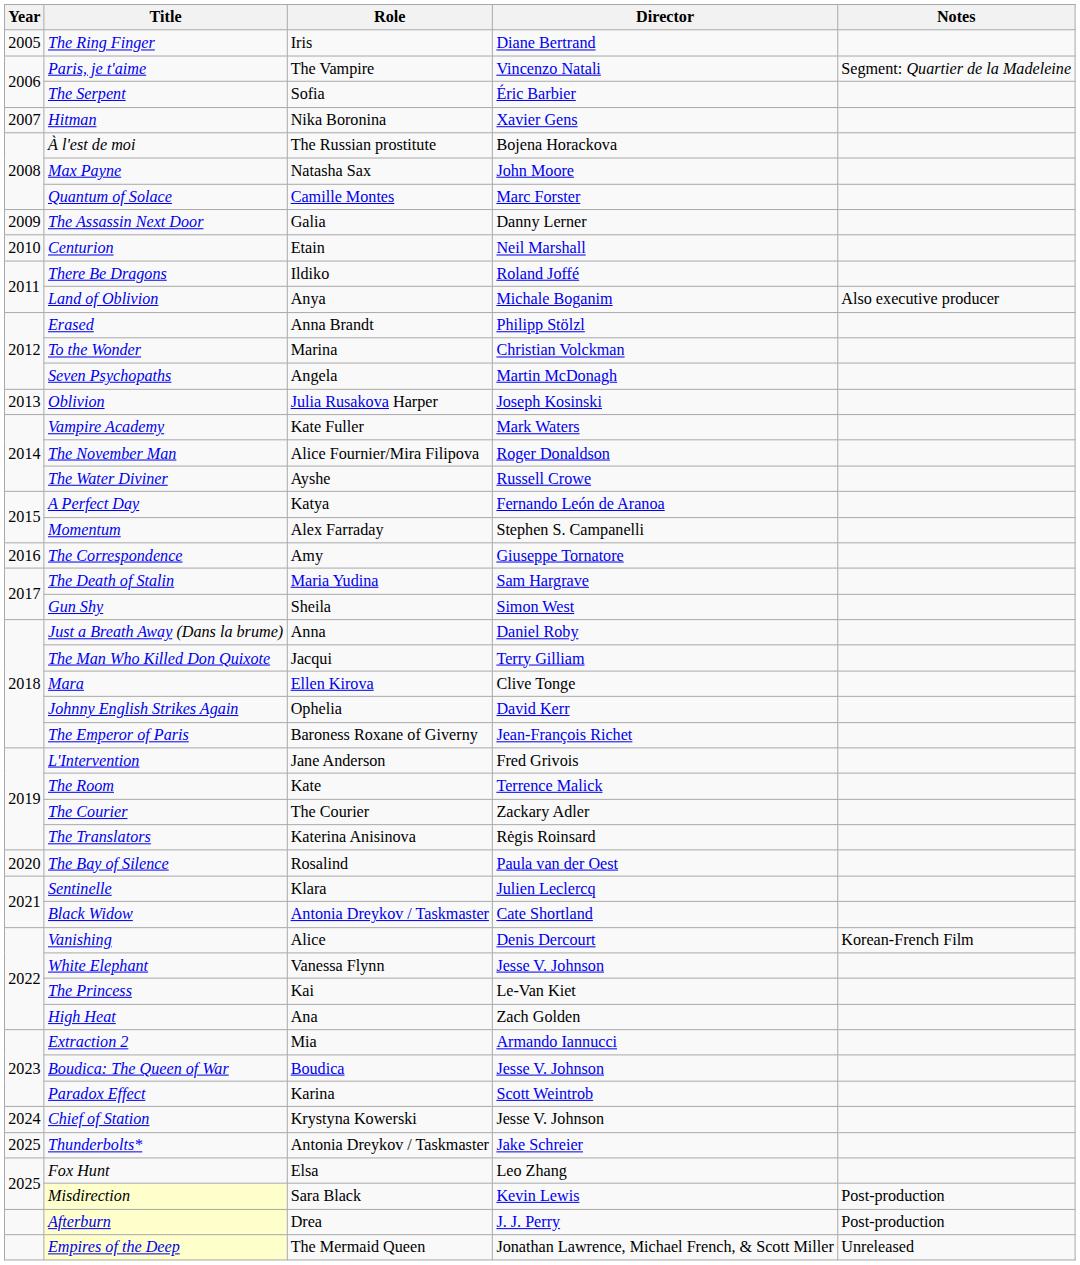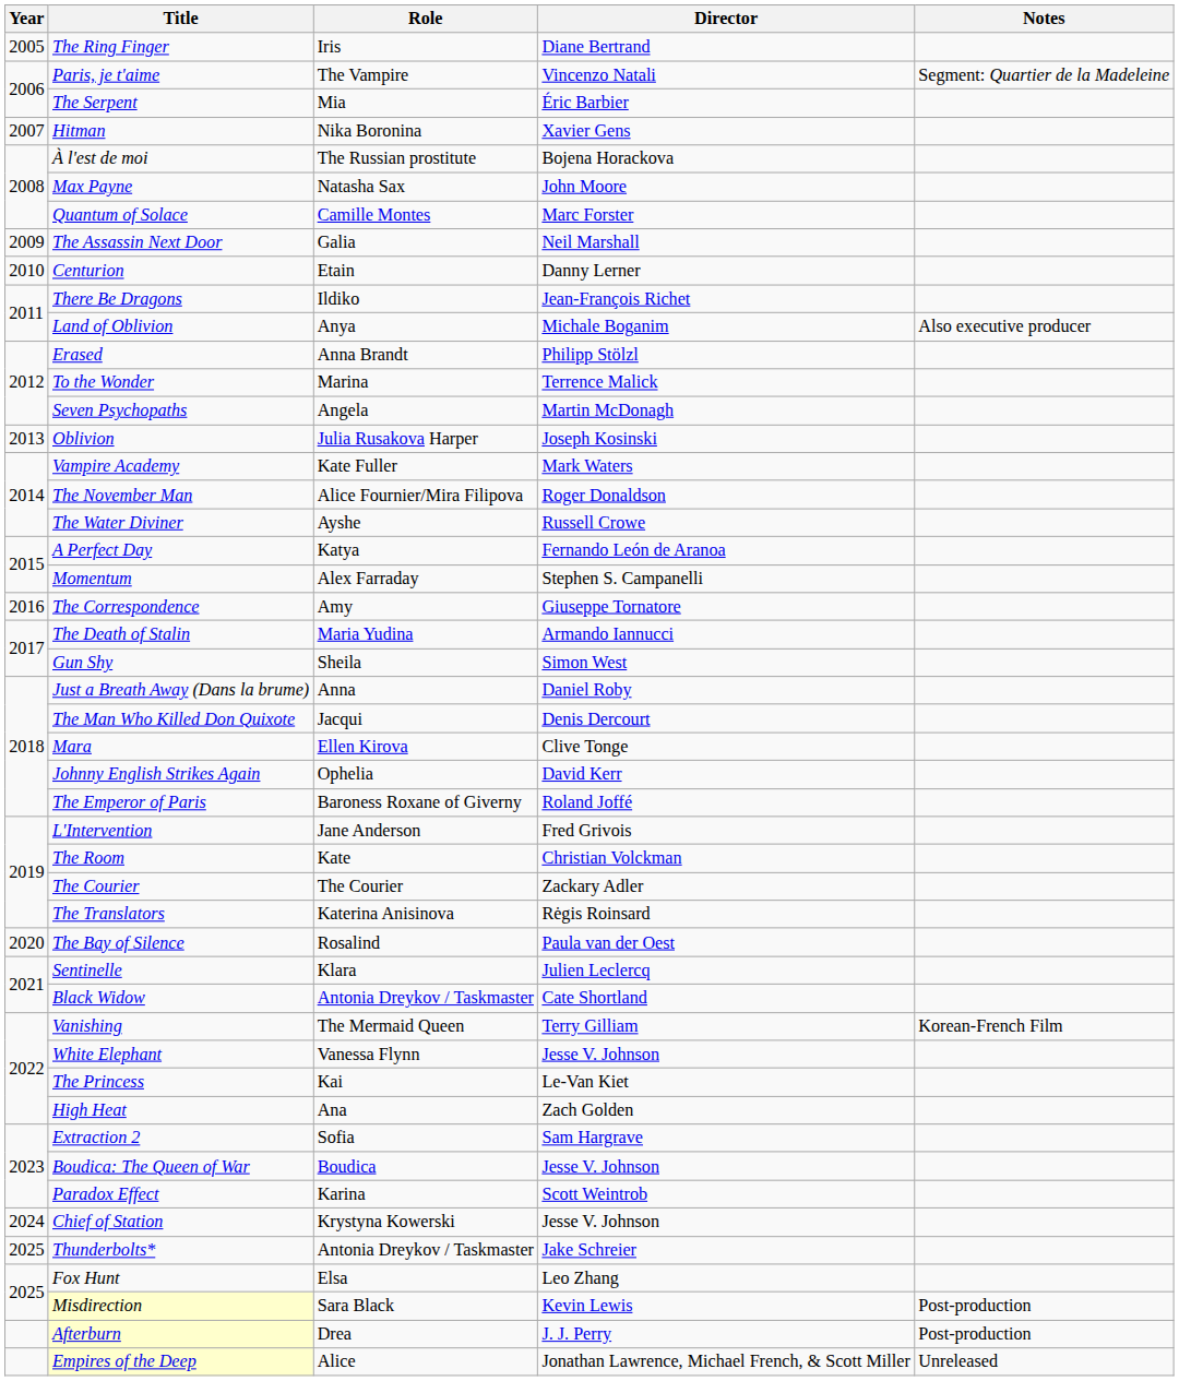 <table class="wikitable sortable">
 <tr>
 <th scope="col">Year</th>
 <th scope="col">Title</th>
 <th scope="col">Role</th>
 <th scope="col">Director</th>
 <th scope="col" class="unsortable">Notes</th>
 </tr>
 <tr>
 <td>2005</td>
 <td><em><a href='#'>The Ring Finger</a></em></td>
 <td>Iris</td>
 <td><a href='#'>Diane Bertrand</a></td>
 <td></td>
 </tr>
 <tr>
 <td rowspan="2">2006</td>
 <td><em><a href='#'>Paris, je t'aime</a></em></td>
 <td>The Vampire</td>
 <td><a href='#'>Vincenzo Natali</a></td>
 <td>Segment: <em>Quartier de la Madeleine</em></td>
 </tr>
 <tr>
 <td><em><a href='#'>The Serpent</a></em></td>
-<td>Sofia</td>
+<td>Mia</td>
 <td><a href='#'>Éric Barbier</a></td>
 <td></td>
 </tr>
 <tr>
 <td>2007</td>
 <td><em><a href='#'>Hitman</a></em></td>
 <td>Nika Boronina</td>
 <td><a href='#'>Xavier Gens</a></td>
 <td></td>
 </tr>
 <tr>
 <td rowspan="3">2008</td>
 <td><em>À l'est de moi</em></td>
 <td>The Russian prostitute</td>
 <td>Bojena Horackova</td>
 <td></td>
 </tr>
 <tr>
 <td><em><a href='#'>Max Payne</a></em></td>
 <td>Natasha Sax</td>
 <td><a href='#'>John Moore</a></td>
 <td></td>
 </tr>
 <tr>
 <td><em><a href='#'>Quantum of Solace</a></em></td>
 <td><a href='#'>Camille Montes</a></td>
 <td><a href='#'>Marc Forster</a></td>
 <td></td>
 </tr>
 <tr>
 <td>2009</td>
 <td><em><a href='#'>The Assassin Next Door</a></em></td>
 <td>Galia</td>
-<td>Danny Lerner</td>
+<td><a href='#'>Neil Marshall</a></td>
 <td></td>
 </tr>
 <tr>
 <td>2010</td>
 <td><em><a href='#'>Centurion</a></em></td>
 <td>Etain</td>
-<td><a href='#'>Neil Marshall</a></td>
+<td>Danny Lerner</td>
 <td></td>
 </tr>
 <tr>
 <td rowspan="2">2011</td>
 <td><em><a href='#'>There Be Dragons</a></em></td>
 <td>Ildiko</td>
-<td><a href='#'>Roland Joffé</a></td>
+<td><a href='#'>Jean-François Richet</a></td>
 <td></td>
 </tr>
 <tr>
 <td><em><a href='#'>Land of Oblivion</a></em></td>
 <td>Anya</td>
 <td><a href='#'>Michale Boganim</a></td>
 <td>Also executive producer</td>
 </tr>
 <tr>
 <td rowspan="3">2012</td>
 <td><em><a href='#'>Erased</a></em></td>
 <td>Anna Brandt</td>
 <td><a href='#'>Philipp Stölzl</a></td>
 <td></td>
 </tr>
 <tr>
 <td><em><a href='#'>To the Wonder</a></em></td>
 <td>Marina</td>
-<td><a href='#'>Christian Volckman</a></td>
+<td><a href='#'>Terrence Malick</a></td>
 <td></td>
 </tr>
 <tr>
 <td><em><a href='#'>Seven Psychopaths</a></em></td>
 <td>Angela</td>
 <td><a href='#'>Martin McDonagh</a></td>
 <td></td>
 </tr>
 <tr>
 <td>2013</td>
 <td><em><a href='#'>Oblivion</a></em></td>
 <td><a href='#'>Julia Rusakova</a> Harper</td>
 <td><a href='#'>Joseph Kosinski</a></td>
 <td></td>
 </tr>
 <tr>
 <td rowspan="3">2014</td>
 <td><em><a href='#'>Vampire Academy</a></em></td>
 <td>Kate Fuller</td>
 <td><a href='#'>Mark Waters</a></td>
 <td></td>
 </tr>
 <tr>
 <td><em><a href='#'>The November Man</a></em></td>
 <td>Alice Fournier/Mira Filipova</td>
 <td><a href='#'>Roger Donaldson</a></td>
 <td></td>
 </tr>
 <tr>
 <td><em><a href='#'>The Water Diviner</a></em></td>
 <td>Ayshe</td>
 <td><a href='#'>Russell Crowe</a></td>
 <td></td>
 </tr>
 <tr>
 <td rowspan="2">2015</td>
 <td><em><a href='#'>A Perfect Day</a></em></td>
 <td>Katya</td>
 <td><a href='#'>Fernando León de Aranoa</a></td>
 <td></td>
 </tr>
 <tr>
 <td><em><a href='#'>Momentum</a></em></td>
 <td>Alex Farraday</td>
 <td>Stephen S. Campanelli</td>
 <td></td>
 </tr>
 <tr>
 <td>2016</td>
 <td><em><a href='#'>The Correspondence</a></em></td>
 <td>Amy</td>
 <td><a href='#'>Giuseppe Tornatore</a></td>
 <td></td>
 </tr>
 <tr>
 <td rowspan="2">2017</td>
 <td><em><a href='#'>The Death of Stalin</a></em></td>
 <td><a href='#'>Maria Yudina</a></td>
-<td><a href='#'>Sam Hargrave</a></td>
+<td><a href='#'>Armando Iannucci</a></td>
 <td></td>
 </tr>
 <tr>
 <td><em><a href='#'>Gun Shy</a></em></td>
 <td>Sheila</td>
 <td><a href='#'>Simon West</a></td>
 <td></td>
 </tr>
 <tr>
 <td rowspan="5">2018</td>
 <td><em><a href='#'>Just a Breath Away</a> (Dans la brume)</em></td>
 <td>Anna</td>
 <td><a href='#'>Daniel Roby</a></td>
 <td></td>
 </tr>
 <tr>
 <td><em><a href='#'>The Man Who Killed Don Quixote</a></em></td>
 <td>Jacqui</td>
-<td><a href='#'>Terry Gilliam</a></td>
+<td><a href='#'>Denis Dercourt</a></td>
 <td></td>
 </tr>
 <tr>
 <td><em><a href='#'>Mara</a></em></td>
 <td><a href='#'>Ellen Kirova</a></td>
 <td>Clive Tonge</td>
 <td></td>
 </tr>
 <tr>
 <td><em><a href='#'>Johnny English Strikes Again</a></em></td>
 <td>Ophelia</td>
 <td><a href='#'>David Kerr</a></td>
 <td></td>
 </tr>
 <tr>
 <td><em><a href='#'>The Emperor of Paris</a></em></td>
 <td>Baroness Roxane of Giverny</td>
-<td><a href='#'>Jean-François Richet</a></td>
+<td><a href='#'>Roland Joffé</a></td>
 <td></td>
 </tr>
 <tr>
 <td rowspan="4">2019</td>
 <td><em><a href='#'>L'Intervention</a></em></td>
 <td>Jane Anderson</td>
 <td>Fred Grivois</td>
 <td></td>
 </tr>
 <tr>
 <td><em><a href='#'>The Room</a></em></td>
 <td>Kate</td>
-<td><a href='#'>Terrence Malick</a></td>
+<td><a href='#'>Christian Volckman</a></td>
 <td></td>
 </tr>
 <tr>
 <td><em><a href='#'>The Courier</a></em></td>
 <td>The Courier</td>
 <td>Zackary Adler</td>
 <td></td>
 </tr>
 <tr>
 <td><em><a href='#'>The Translators</a></em></td>
 <td>Katerina Anisinova</td>
 <td>Rėgis Roinsard</td>
 <td></td>
 </tr>
 <tr>
 <td>2020</td>
 <td><em><a href='#'>The Bay of Silence</a></em></td>
 <td>Rosalind</td>
 <td><a href='#'>Paula van der Oest</a></td>
 <td></td>
 </tr>
 <tr>
 <td rowspan="2">2021</td>
 <td><em><a href='#'>Sentinelle</a></em></td>
 <td>Klara</td>
 <td><a href='#'>Julien Leclercq</a></td>
 <td></td>
 </tr>
 <tr>
 <td><em><a href='#'>Black Widow</a></em></td>
 <td><a href='#'>Antonia Dreykov / Taskmaster</a></td>
 <td><a href='#'>Cate Shortland</a></td>
 <td></td>
 </tr>
 <tr>
 <td rowspan="4">2022</td>
 <td><em><a href='#'>Vanishing</a></em></td>
-<td>Alice</td>
-<td><a href='#'>Denis Dercourt</a></td>
+<td>The Mermaid Queen</td>
+<td><a href='#'>Terry Gilliam</a></td>
 <td>Korean-French Film</td>
 </tr>
 <tr>
 <td><em><a href='#'>White Elephant</a></em></td>
 <td>Vanessa Flynn</td>
 <td><a href='#'>Jesse V. Johnson</a></td>
 <td></td>
 </tr>
 <tr>
 <td><em><a href='#'>The Princess</a></em></td>
 <td>Kai</td>
 <td>Le-Van Kiet</td>
 <td></td>
 </tr>
 <tr>
 <td><em><a href='#'>High Heat</a></em></td>
 <td>Ana</td>
 <td>Zach Golden</td>
 <td></td>
 </tr>
 <tr>
 <td rowspan="3">2023</td>
 <td><em><a href='#'>Extraction 2</a></em></td>
-<td>Mia</td>
-<td><a href='#'>Armando Iannucci</a></td>
+<td>Sofia</td>
+<td><a href='#'>Sam Hargrave</a></td>
 <td></td>
 </tr>
 <tr>
 <td><em><a href='#'>Boudica: The Queen of War</a></em></td>
 <td><a href='#'>Boudica</a></td>
 <td><a href='#'>Jesse V. Johnson</a></td>
 <td></td>
 </tr>
 <tr>
 <td><em><a href='#'>Paradox Effect</a></em></td>
 <td>Karina</td>
 <td><a href='#'>Scott Weintrob</a></td>
 <td></td>
 </tr>
 <tr>
 <td>2024</td>
 <td><em><a href='#'>Chief of Station</a></em></td>
 <td>Krystyna Kowerski</td>
 <td>Jesse V. Johnson</td>
 <td></td>
 </tr>
 <tr>
 <td>2025</td>
 <td><em><a href='#'>Thunderbolts*</a></em></td>
 <td>Antonia Dreykov / Taskmaster</td>
 <td><a href='#'>Jake Schreier</a></td>
 <td></td>
 </tr>
 <tr>
 <td rowspan="2">2025</td>
 <td><em>Fox Hunt</em></td>
 <td>Elsa</td>
 <td>Leo Zhang</td>
 <td></td>
 </tr>
 <tr>
 <td style="background:#FFFFCC;"><em>Misdirection</em> </td>
 <td>Sara Black</td>
 <td><a href='#'>Kevin Lewis</a></td>
 <td>Post-production</td>
 </tr>
 <tr>
 <td></td>
 <td style="background:#FFFFCC;"><em><a href='#'>Afterburn</a></em> </td>
 <td>Drea</td>
 <td><a href='#'>J. J. Perry</a></td>
 <td>Post-production</td>
 </tr>
 <tr>
 <td></td>
 <td style="background:#FFFFCC;"><em><a href='#'>Empires of the Deep</a></em> </td>
-<td>The Mermaid Queen</td>
+<td>Alice</td>
 <td>Jonathan Lawrence, Michael French, & Scott Miller</td>
 <td>Unreleased</td>
 </tr>
 </table>
